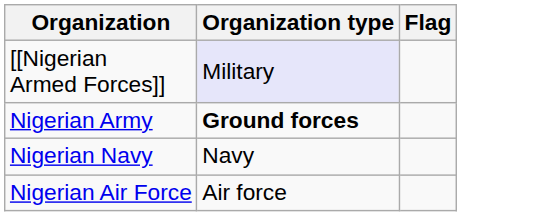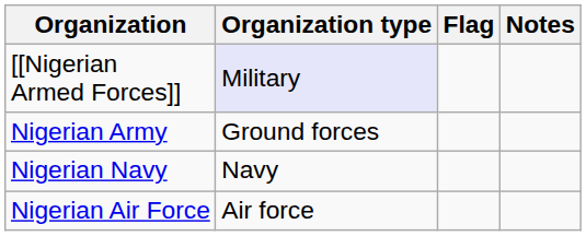 <table class="wikitable">
 <tr>
 <th>Organization</th>
 <th>Organization type</th>
 <th>Flag</th>
+<th>Notes</th>
 </tr>
 <tr>
 <td>[[Nigerian<br>Armed Forces]]</td>
 <td style="background: lavender;">Military</td>
 <td></td>
+<td></td>
 </tr>
 <tr>
 <td><a href='#'>Nigerian Army</a></td>
-<td><strong>Ground forces</strong></td>
+<td>Ground forces</td>
+<td></td>
 <td></td>
 </tr>
 <tr>
 <td><a href='#'>Nigerian Navy</a></td>
 <td>Navy</td>
 <td></td>
+<td></td>
 </tr>
 <tr>
 <td><a href='#'>Nigerian Air Force</a></td>
 <td>Air force</td>
 <td></td>
+<td></td>
 </tr>
 </table>
